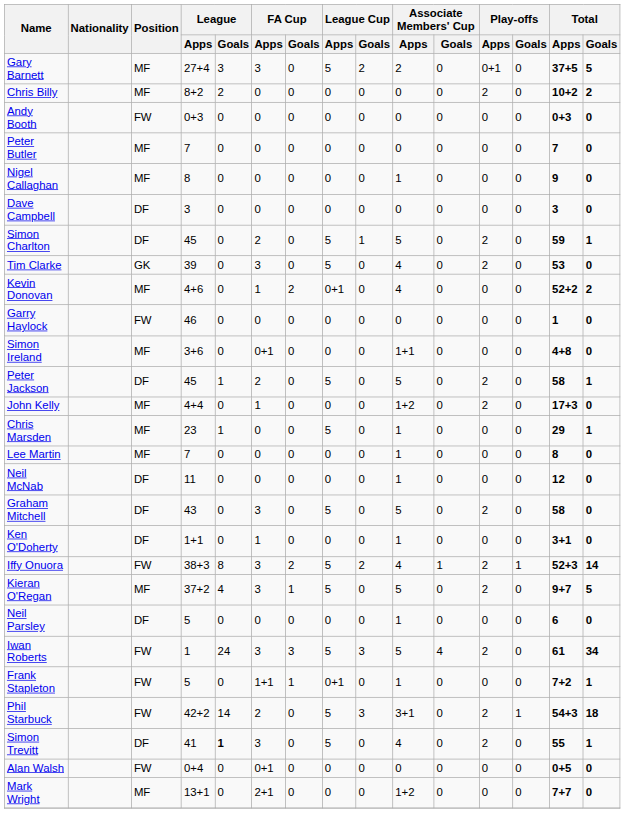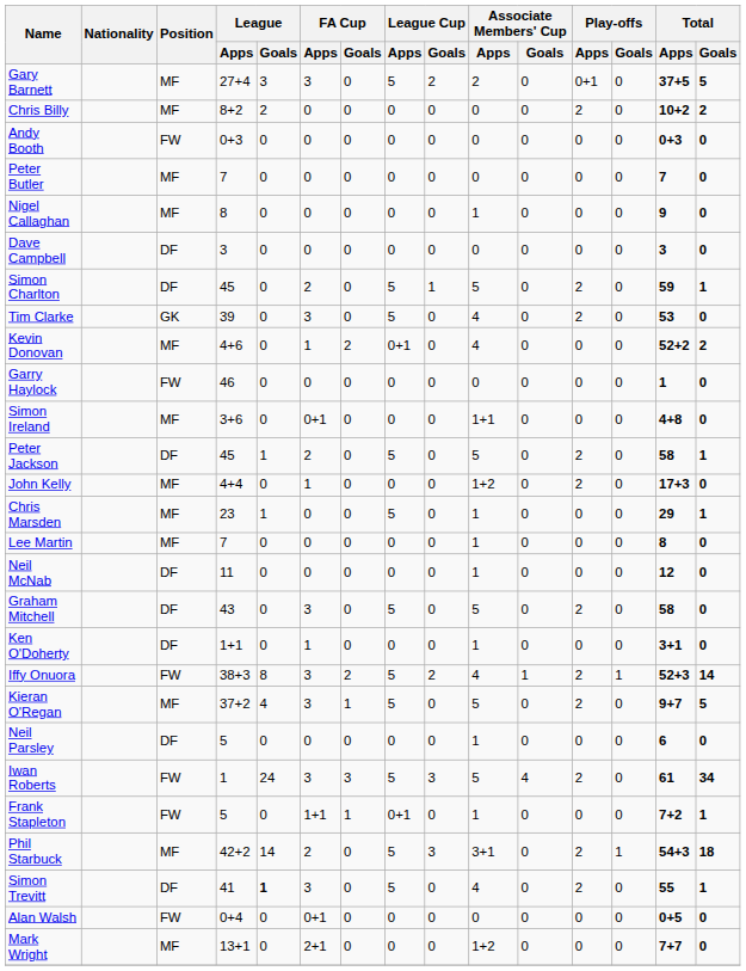 <table class="wikitable sortable">
 <tr>
 <th scope=col rowspan=2>Name</th>
 <th scope=col rowspan=2>Nationality</th>
 <th scope=col rowspan=2>Position</th>
 <th colspan=2>League</th>
 <th colspan=2>FA Cup</th>
 <th colspan=2>League Cup</th>
 <th colspan=2>Associate Members' Cup</th>
 <th colspan=2>Play-offs</th>
 <th colspan=2>Total</th>
 </tr>
 <tr>
 <th>Apps</th>
 <th>Goals</th>
 <th>Apps</th>
 <th>Goals</th>
 <th>Apps</th>
 <th>Goals</th>
 <th>Apps</th>
 <th>Goals</th>
 <th>Apps</th>
 <th>Goals</th>
 <th>Apps</th>
 <th>Goals</th>
 </tr>
 <tr>
 <td><a href='#'>Gary Barnett</a></td>
 <td></td>
 <td>MF</td>
 <td>27+4</td>
 <td>3</td>
 <td>3</td>
 <td>0</td>
 <td>5</td>
 <td>2</td>
 <td>2</td>
 <td>0</td>
 <td>0+1</td>
 <td>0</td>
 <td><strong>37+5</strong></td>
 <td><strong>5</strong></td>
 </tr>
 <tr>
 <td><a href='#'>Chris Billy</a></td>
 <td></td>
 <td>MF</td>
 <td>8+2</td>
 <td>2</td>
 <td>0</td>
 <td>0</td>
 <td>0</td>
 <td>0</td>
 <td>0</td>
 <td>0</td>
 <td>2</td>
 <td>0</td>
 <td><strong>10+2</strong></td>
 <td><strong>2</strong></td>
 </tr>
 <tr>
 <td><a href='#'>Andy Booth</a></td>
 <td></td>
 <td>FW</td>
 <td>0+3</td>
 <td>0</td>
 <td>0</td>
 <td>0</td>
 <td>0</td>
 <td>0</td>
 <td>0</td>
 <td>0</td>
 <td>0</td>
 <td>0</td>
 <td><strong>0+3</strong></td>
 <td><strong>0</strong></td>
 </tr>
 <tr>
 <td><a href='#'>Peter Butler</a></td>
 <td></td>
 <td>MF</td>
 <td>7</td>
 <td>0</td>
 <td>0</td>
 <td>0</td>
 <td>0</td>
 <td>0</td>
 <td>0</td>
 <td>0</td>
 <td>0</td>
 <td>0</td>
 <td><strong>7</strong></td>
 <td><strong>0</strong></td>
 </tr>
 <tr>
 <td><a href='#'>Nigel Callaghan</a></td>
 <td></td>
 <td>MF</td>
 <td>8</td>
 <td>0</td>
 <td>0</td>
 <td>0</td>
 <td>0</td>
 <td>0</td>
 <td>1</td>
 <td>0</td>
 <td>0</td>
 <td>0</td>
 <td><strong>9</strong></td>
 <td><strong>0</strong></td>
 </tr>
 <tr>
 <td><a href='#'>Dave Campbell</a></td>
 <td></td>
 <td>DF</td>
 <td>3</td>
 <td>0</td>
 <td>0</td>
 <td>0</td>
 <td>0</td>
 <td>0</td>
 <td>0</td>
 <td>0</td>
 <td>0</td>
 <td>0</td>
 <td><strong>3</strong></td>
 <td><strong>0</strong></td>
 </tr>
 <tr>
 <td><a href='#'>Simon Charlton</a></td>
 <td></td>
 <td>DF</td>
 <td>45</td>
 <td>0</td>
 <td>2</td>
 <td>0</td>
 <td>5</td>
 <td>1</td>
 <td>5</td>
 <td>0</td>
 <td>2</td>
 <td>0</td>
 <td><strong>59</strong></td>
 <td><strong>1</strong></td>
 </tr>
 <tr>
 <td><a href='#'>Tim Clarke</a></td>
 <td></td>
 <td>GK</td>
 <td>39</td>
 <td>0</td>
 <td>3</td>
 <td>0</td>
 <td>5</td>
 <td>0</td>
 <td>4</td>
 <td>0</td>
 <td>2</td>
 <td>0</td>
 <td><strong>53</strong></td>
 <td><strong>0</strong></td>
 </tr>
 <tr>
 <td><a href='#'>Kevin Donovan</a></td>
 <td></td>
 <td>MF</td>
 <td>4+6</td>
 <td>0</td>
 <td>1</td>
 <td>2</td>
 <td>0+1</td>
 <td>0</td>
 <td>4</td>
 <td>0</td>
 <td>0</td>
 <td>0</td>
 <td><strong>52+2</strong></td>
 <td><strong>2</strong></td>
 </tr>
 <tr>
 <td><a href='#'>Garry Haylock</a></td>
 <td></td>
 <td>FW</td>
 <td>46</td>
 <td>0</td>
 <td>0</td>
 <td>0</td>
 <td>0</td>
 <td>0</td>
 <td>0</td>
 <td>0</td>
 <td>0</td>
 <td>0</td>
 <td><strong>1</strong></td>
 <td><strong>0</strong></td>
 </tr>
 <tr>
 <td><a href='#'>Simon Ireland</a></td>
 <td></td>
 <td>MF</td>
 <td>3+6</td>
 <td>0</td>
 <td>0+1</td>
 <td>0</td>
 <td>0</td>
 <td>0</td>
 <td>1+1</td>
 <td>0</td>
 <td>0</td>
 <td>0</td>
 <td><strong>4+8</strong></td>
 <td><strong>0</strong></td>
 </tr>
 <tr>
 <td><a href='#'>Peter Jackson</a></td>
 <td></td>
 <td>DF</td>
 <td>45</td>
 <td>1</td>
 <td>2</td>
 <td>0</td>
 <td>5</td>
 <td>0</td>
 <td>5</td>
 <td>0</td>
 <td>2</td>
 <td>0</td>
 <td><strong>58</strong></td>
 <td><strong>1</strong></td>
 </tr>
 <tr>
 <td><a href='#'>John Kelly</a></td>
 <td></td>
 <td>MF</td>
 <td>4+4</td>
 <td>0</td>
 <td>1</td>
 <td>0</td>
 <td>0</td>
 <td>0</td>
 <td>1+2</td>
 <td>0</td>
 <td>2</td>
 <td>0</td>
 <td><strong>17+3</strong></td>
 <td><strong>0</strong></td>
 </tr>
 <tr>
 <td><a href='#'>Chris Marsden</a></td>
 <td></td>
 <td>MF</td>
 <td>23</td>
 <td>1</td>
 <td>0</td>
 <td>0</td>
 <td>5</td>
 <td>0</td>
 <td>1</td>
 <td>0</td>
 <td>0</td>
 <td>0</td>
 <td><strong>29</strong></td>
 <td><strong>1</strong></td>
 </tr>
 <tr>
 <td><a href='#'>Lee Martin</a></td>
 <td></td>
 <td>MF</td>
 <td>7</td>
 <td>0</td>
 <td>0</td>
 <td>0</td>
 <td>0</td>
 <td>0</td>
 <td>1</td>
 <td>0</td>
 <td>0</td>
 <td>0</td>
 <td><strong>8</strong></td>
 <td><strong>0</strong></td>
 </tr>
 <tr>
 <td><a href='#'>Neil McNab</a></td>
 <td></td>
 <td>DF</td>
 <td>11</td>
 <td>0</td>
 <td>0</td>
 <td>0</td>
 <td>0</td>
 <td>0</td>
 <td>1</td>
 <td>0</td>
 <td>0</td>
 <td>0</td>
 <td><strong>12</strong></td>
 <td><strong>0</strong></td>
 </tr>
 <tr>
 <td><a href='#'>Graham Mitchell</a></td>
 <td></td>
 <td>DF</td>
 <td>43</td>
 <td>0</td>
 <td>3</td>
 <td>0</td>
 <td>5</td>
 <td>0</td>
 <td>5</td>
 <td>0</td>
 <td>2</td>
 <td>0</td>
 <td><strong>58</strong></td>
 <td><strong>0</strong></td>
 </tr>
 <tr>
 <td><a href='#'>Ken O'Doherty</a></td>
 <td></td>
 <td>DF</td>
 <td>1+1</td>
 <td>0</td>
 <td>1</td>
 <td>0</td>
 <td>0</td>
 <td>0</td>
 <td>1</td>
 <td>0</td>
 <td>0</td>
 <td>0</td>
 <td><strong>3+1</strong></td>
 <td><strong>0</strong></td>
 </tr>
 <tr>
 <td><a href='#'>Iffy Onuora</a></td>
 <td></td>
 <td>FW</td>
 <td>38+3</td>
 <td>8</td>
 <td>3</td>
 <td>2</td>
 <td>5</td>
 <td>2</td>
 <td>4</td>
 <td>1</td>
 <td>2</td>
 <td>1</td>
 <td><strong>52+3</strong></td>
 <td><strong>14</strong></td>
 </tr>
 <tr>
 <td><a href='#'>Kieran O'Regan</a></td>
 <td></td>
 <td>MF</td>
 <td>37+2</td>
 <td>4</td>
 <td>3</td>
 <td>1</td>
 <td>5</td>
 <td>0</td>
 <td>5</td>
 <td>0</td>
 <td>2</td>
 <td>0</td>
 <td><strong>9+7</strong></td>
 <td><strong>5</strong></td>
 </tr>
 <tr>
 <td><a href='#'>Neil Parsley</a></td>
 <td></td>
 <td>DF</td>
 <td>5</td>
 <td>0</td>
 <td>0</td>
 <td>0</td>
 <td>0</td>
 <td>0</td>
 <td>1</td>
 <td>0</td>
 <td>0</td>
 <td>0</td>
 <td><strong>6</strong></td>
 <td><strong>0</strong></td>
 </tr>
 <tr>
 <td><a href='#'>Iwan Roberts</a></td>
 <td></td>
 <td>FW</td>
 <td>1</td>
 <td>24</td>
 <td>3</td>
 <td>3</td>
 <td>5</td>
 <td>3</td>
 <td>5</td>
 <td>4</td>
 <td>2</td>
 <td>0</td>
 <td><strong>61</strong></td>
 <td><strong>34</strong></td>
 </tr>
 <tr>
 <td><a href='#'>Frank Stapleton</a></td>
 <td></td>
 <td>FW</td>
 <td>5</td>
 <td>0</td>
 <td>1+1</td>
 <td>1</td>
 <td>0+1</td>
 <td>0</td>
 <td>1</td>
 <td>0</td>
 <td>0</td>
 <td>0</td>
 <td><strong>7+2</strong></td>
 <td><strong>1</strong></td>
 </tr>
 <tr>
 <td><a href='#'>Phil Starbuck</a></td>
 <td></td>
-<td>FW</td>
+<td>MF</td>
 <td>42+2</td>
 <td>14</td>
 <td>2</td>
 <td>0</td>
 <td>5</td>
 <td>3</td>
 <td>3+1</td>
 <td>0</td>
 <td>2</td>
 <td>1</td>
 <td><strong>54+3</strong></td>
 <td><strong>18</strong></td>
 </tr>
 <tr>
 <td><a href='#'>Simon Trevitt</a></td>
 <td></td>
 <td>DF</td>
 <td>41</td>
 <td><strong>1</strong></td>
 <td>3</td>
 <td>0</td>
 <td>5</td>
 <td>0</td>
 <td>4</td>
 <td>0</td>
 <td>2</td>
 <td>0</td>
 <td><strong>55</strong></td>
 <td><strong>1</strong></td>
 </tr>
 <tr>
 <td><a href='#'>Alan Walsh</a></td>
 <td></td>
 <td>FW</td>
 <td>0+4</td>
 <td>0</td>
 <td>0+1</td>
 <td>0</td>
 <td>0</td>
 <td>0</td>
 <td>0</td>
 <td>0</td>
 <td>0</td>
 <td>0</td>
 <td><strong>0+5</strong></td>
 <td><strong>0</strong></td>
 </tr>
 <tr>
 <td><a href='#'>Mark Wright</a></td>
 <td></td>
 <td>MF</td>
 <td>13+1</td>
 <td>0</td>
 <td>2+1</td>
 <td>0</td>
 <td>0</td>
 <td>0</td>
 <td>1+2</td>
 <td>0</td>
 <td>0</td>
 <td>0</td>
 <td><strong>7+7</strong></td>
 <td><strong>0</strong></td>
 </tr>
 <tr>
 </tr>
 </table>
